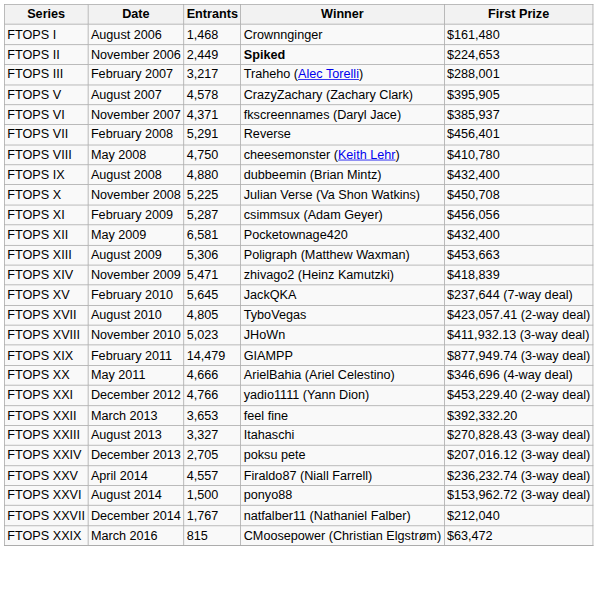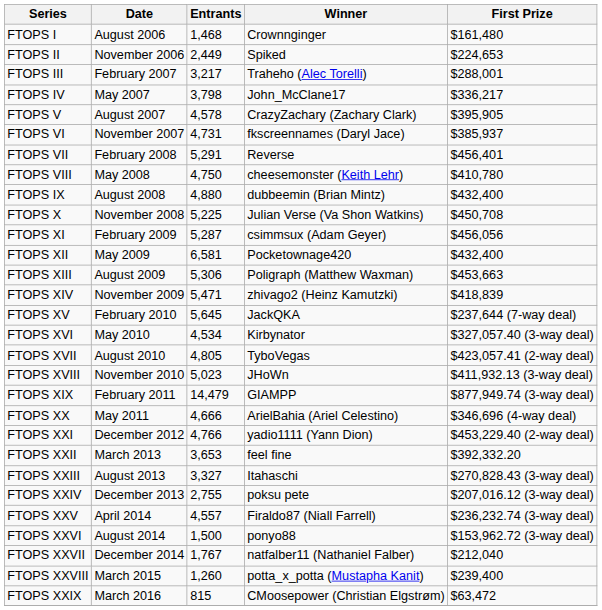 <table class="wikitable">
 <tr>
 <th>Series</th>
 <th>Date</th>
 <th>Entrants</th>
 <th>Winner</th>
 <th>First Prize</th>
 </tr>
 <tr>
 <td>FTOPS I</td>
 <td>August 2006</td>
 <td>1,468</td>
 <td> Crownnginger</td>
 <td>$161,480</td>
 </tr>
 <tr>
 <td>FTOPS II</td>
 <td>November 2006</td>
 <td>2,449</td>
-<td><strong> Spiked</strong></td>
+<td> Spiked</td>
 <td>$224,653</td>
 </tr>
 <tr>
 <td>FTOPS III</td>
 <td>February 2007</td>
 <td>3,217</td>
 <td> Traheho (<a href='#'>Alec Torelli</a>)</td>
 <td>$288,001</td>
+</tr>
+<tr>
+<td>FTOPS IV</td>
+<td>May 2007</td>
+<td>3,798</td>
+<td> John_McClane17</td>
+<td>$336,217</td>
 </tr>
 <tr>
 <td>FTOPS V</td>
 <td>August 2007</td>
 <td>4,578</td>
 <td> CrazyZachary (Zachary Clark)</td>
 <td>$395,905</td>
 </tr>
 <tr>
 <td>FTOPS VI</td>
 <td>November 2007</td>
-<td>4,371</td>
+<td>4,731</td>
 <td> fkscreennames (Daryl Jace)</td>
 <td>$385,937</td>
 </tr>
 <tr>
 <td>FTOPS VII</td>
 <td>February 2008</td>
 <td>5,291</td>
 <td> Reverse</td>
 <td>$456,401</td>
 </tr>
 <tr>
 <td>FTOPS VIII</td>
 <td>May 2008</td>
 <td>4,750</td>
 <td> cheesemonster (<a href='#'>Keith Lehr</a>)</td>
 <td>$410,780</td>
 </tr>
 <tr>
 <td>FTOPS IX</td>
 <td>August 2008</td>
 <td>4,880</td>
 <td> dubbeemin (Brian Mintz)</td>
 <td>$432,400</td>
 </tr>
 <tr>
 <td>FTOPS X</td>
 <td>November 2008</td>
 <td>5,225</td>
 <td> Julian Verse (Va Shon Watkins)</td>
 <td>$450,708</td>
 </tr>
 <tr>
 <td>FTOPS XI</td>
 <td>February 2009</td>
 <td>5,287</td>
 <td> csimmsux (Adam Geyer)</td>
 <td>$456,056</td>
 </tr>
 <tr>
 <td>FTOPS XII</td>
 <td>May 2009</td>
 <td>6,581</td>
 <td> Pocketownage420</td>
 <td>$432,400</td>
 </tr>
 <tr>
 <td>FTOPS XIII</td>
 <td>August 2009</td>
 <td>5,306</td>
 <td> Poligraph (Matthew Waxman)</td>
 <td>$453,663</td>
 </tr>
 <tr>
 <td>FTOPS XIV</td>
 <td>November 2009</td>
 <td>5,471</td>
 <td> zhivago2 (Heinz Kamutzki)</td>
 <td>$418,839</td>
 </tr>
 <tr>
 <td>FTOPS XV</td>
 <td>February 2010</td>
 <td>5,645</td>
 <td> JackQKA</td>
 <td>$237,644 (7-way deal)</td>
 </tr>
 <tr>
+<td>FTOPS XVI</td>
+<td>May 2010</td>
+<td>4,534</td>
+<td>  Kirbynator</td>
+<td>$327,057.40 (3-way deal)</td>
+</tr>
+<tr>
 <td>FTOPS XVII</td>
 <td>August 2010</td>
 <td>4,805</td>
 <td> TyboVegas</td>
 <td>$423,057.41 (2-way deal)</td>
 </tr>
 <tr>
 <td>FTOPS XVIII</td>
 <td>November 2010</td>
 <td>5,023</td>
 <td> JHoWn</td>
 <td>$411,932.13 (3-way deal)</td>
 </tr>
 <tr>
 <td>FTOPS XIX</td>
 <td>February 2011</td>
 <td>14,479</td>
 <td> GIAMPP</td>
 <td>$877,949.74 (3-way deal)</td>
 </tr>
 <tr>
 <td>FTOPS XX</td>
 <td>May 2011</td>
 <td>4,666</td>
 <td> ArielBahia (Ariel Celestino)</td>
 <td>$346,696 (4-way deal)</td>
 </tr>
 <tr>
 <td>FTOPS XXI</td>
 <td>December 2012</td>
 <td>4,766</td>
 <td> yadio1111 (Yann Dion)</td>
 <td>$453,229.40 (2-way deal)</td>
 </tr>
 <tr>
 <td>FTOPS XXII</td>
 <td>March 2013</td>
 <td>3,653</td>
 <td> feel fine</td>
 <td>$392,332.20</td>
 </tr>
 <tr>
 <td>FTOPS XXIII</td>
 <td>August 2013</td>
 <td>3,327</td>
 <td> Itahaschi</td>
 <td>$270,828.43 (3-way deal)</td>
 </tr>
 <tr>
 <td>FTOPS XXIV</td>
 <td>December 2013</td>
-<td>2,705</td>
+<td>2,755</td>
 <td> poksu pete</td>
 <td>$207,016.12 (3-way deal)</td>
 </tr>
 <tr>
 <td>FTOPS XXV</td>
 <td>April 2014</td>
 <td>4,557</td>
 <td> Firaldo87 (Niall Farrell)</td>
 <td>$236,232.74 (3-way deal)</td>
 </tr>
 <tr>
 <td>FTOPS XXVI</td>
 <td>August 2014</td>
 <td>1,500</td>
 <td> ponyo88</td>
 <td>$153,962.72 (3-way deal)</td>
 </tr>
 <tr>
 <td>FTOPS XXVII</td>
 <td>December 2014</td>
 <td>1,767</td>
 <td> natfalber11 (Nathaniel Falber)</td>
 <td>$212,040</td>
 </tr>
 <tr>
+<td>FTOPS XXVIII</td>
+<td>March 2015</td>
+<td>1,260</td>
+<td> potta_x_potta (<a href='#'>Mustapha Kanit</a>)</td>
+<td>$239,400</td>
+</tr>
+<tr>
 <td>FTOPS XXIX</td>
 <td>March 2016</td>
 <td>815</td>
 <td> CMoosepower (Christian Elgstrøm)</td>
 <td>$63,472</td>
 </tr>
 <tr>
 </tr>
 </table>
